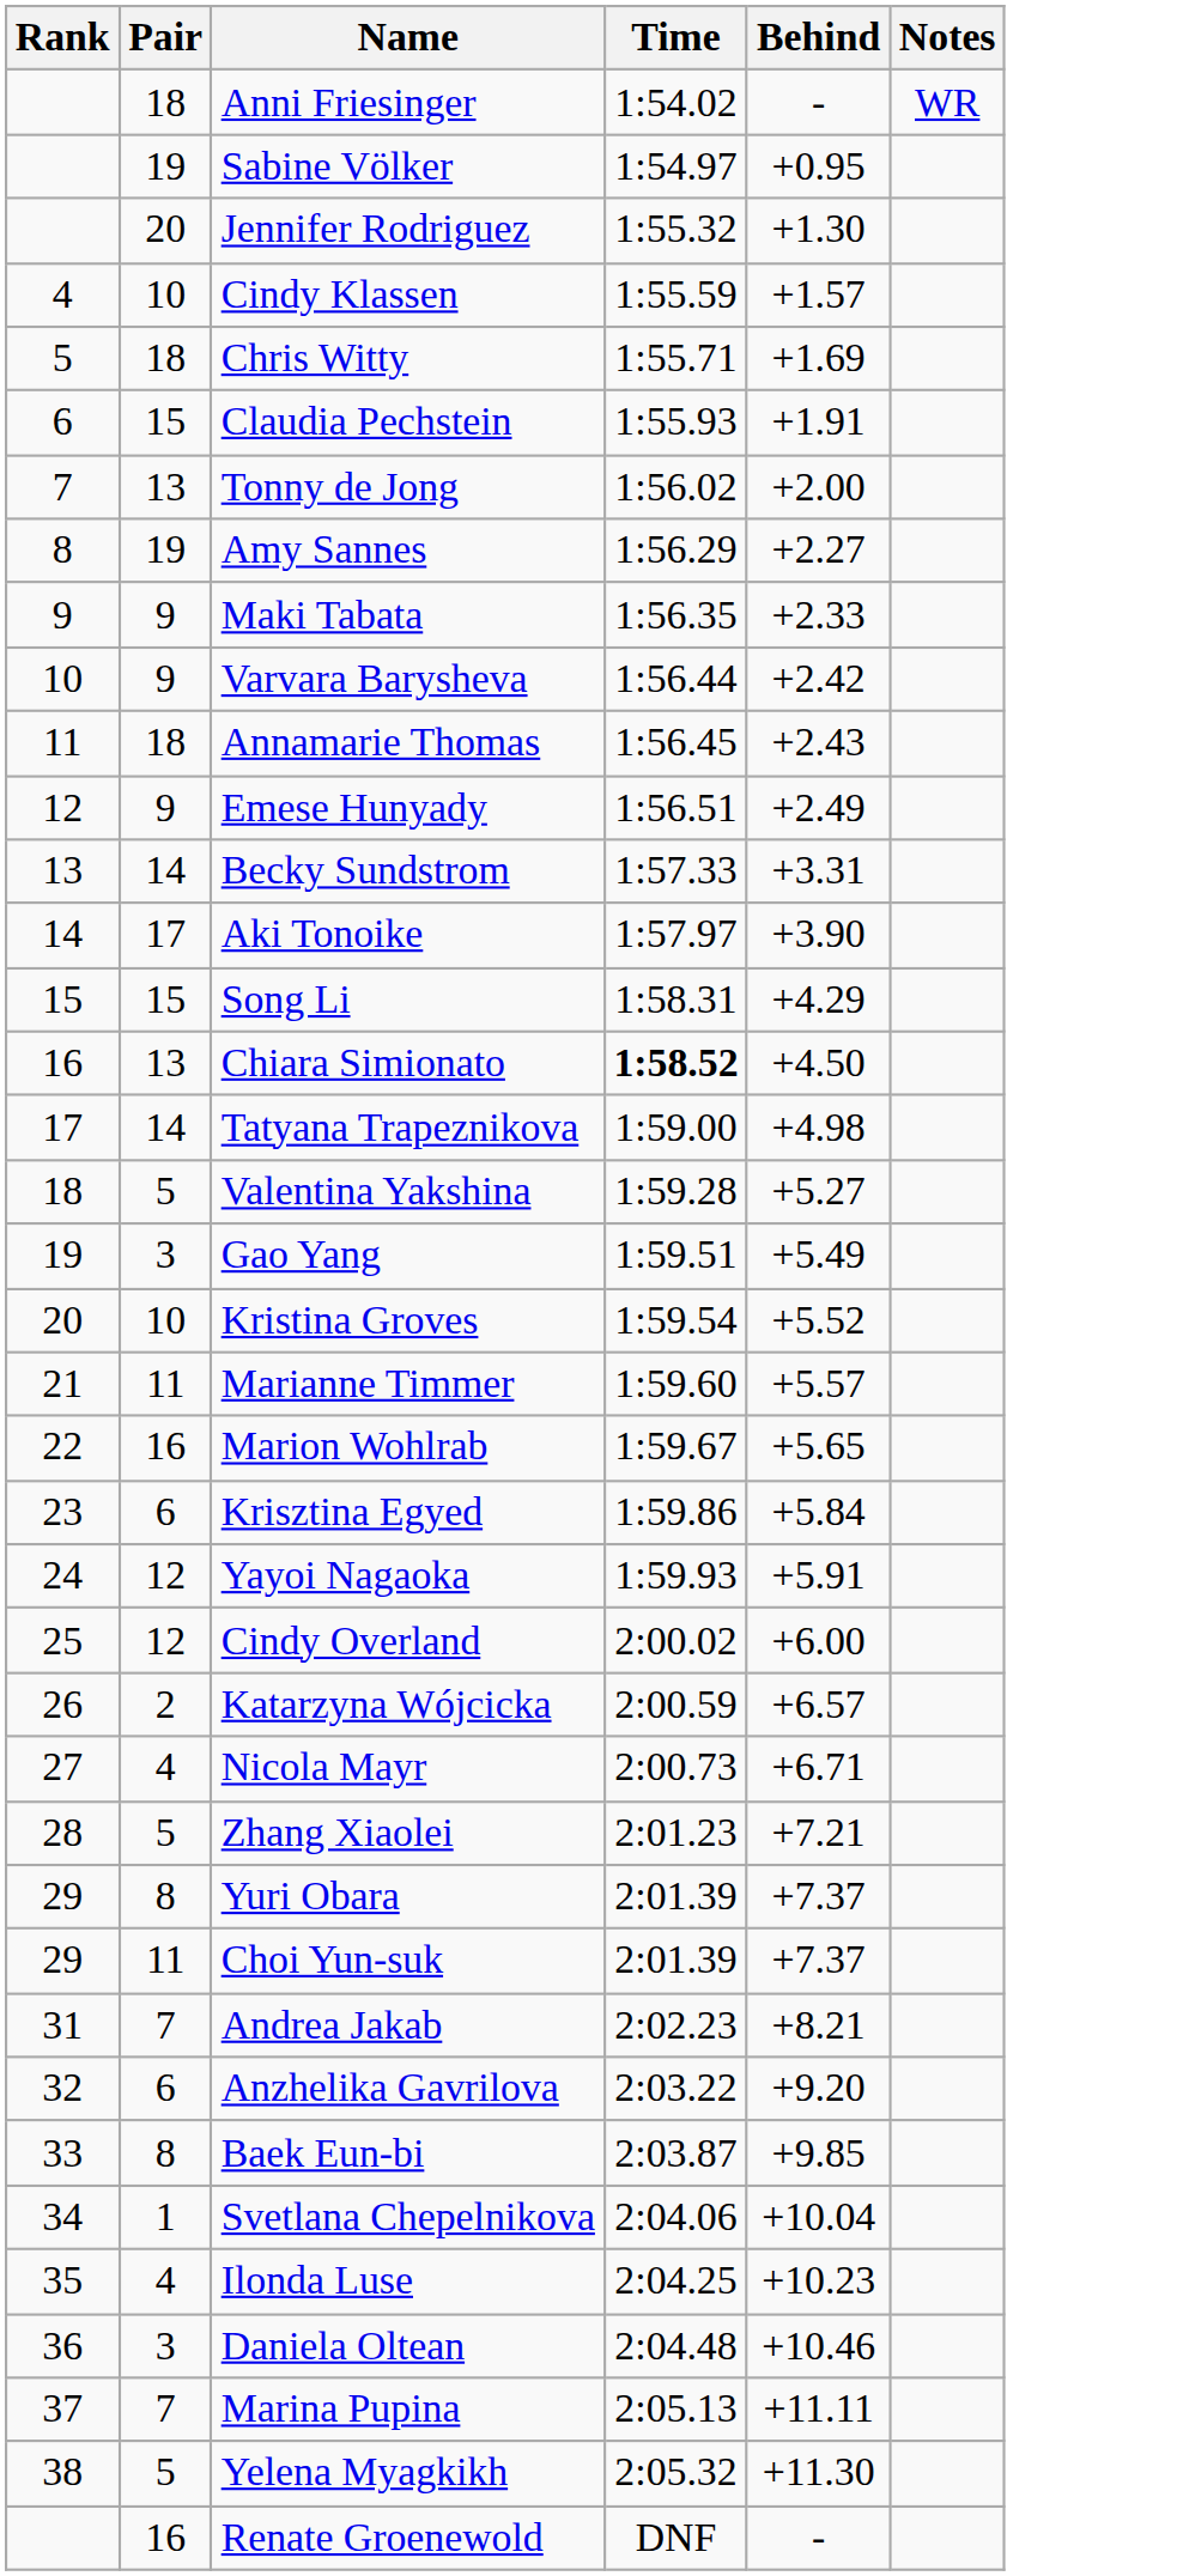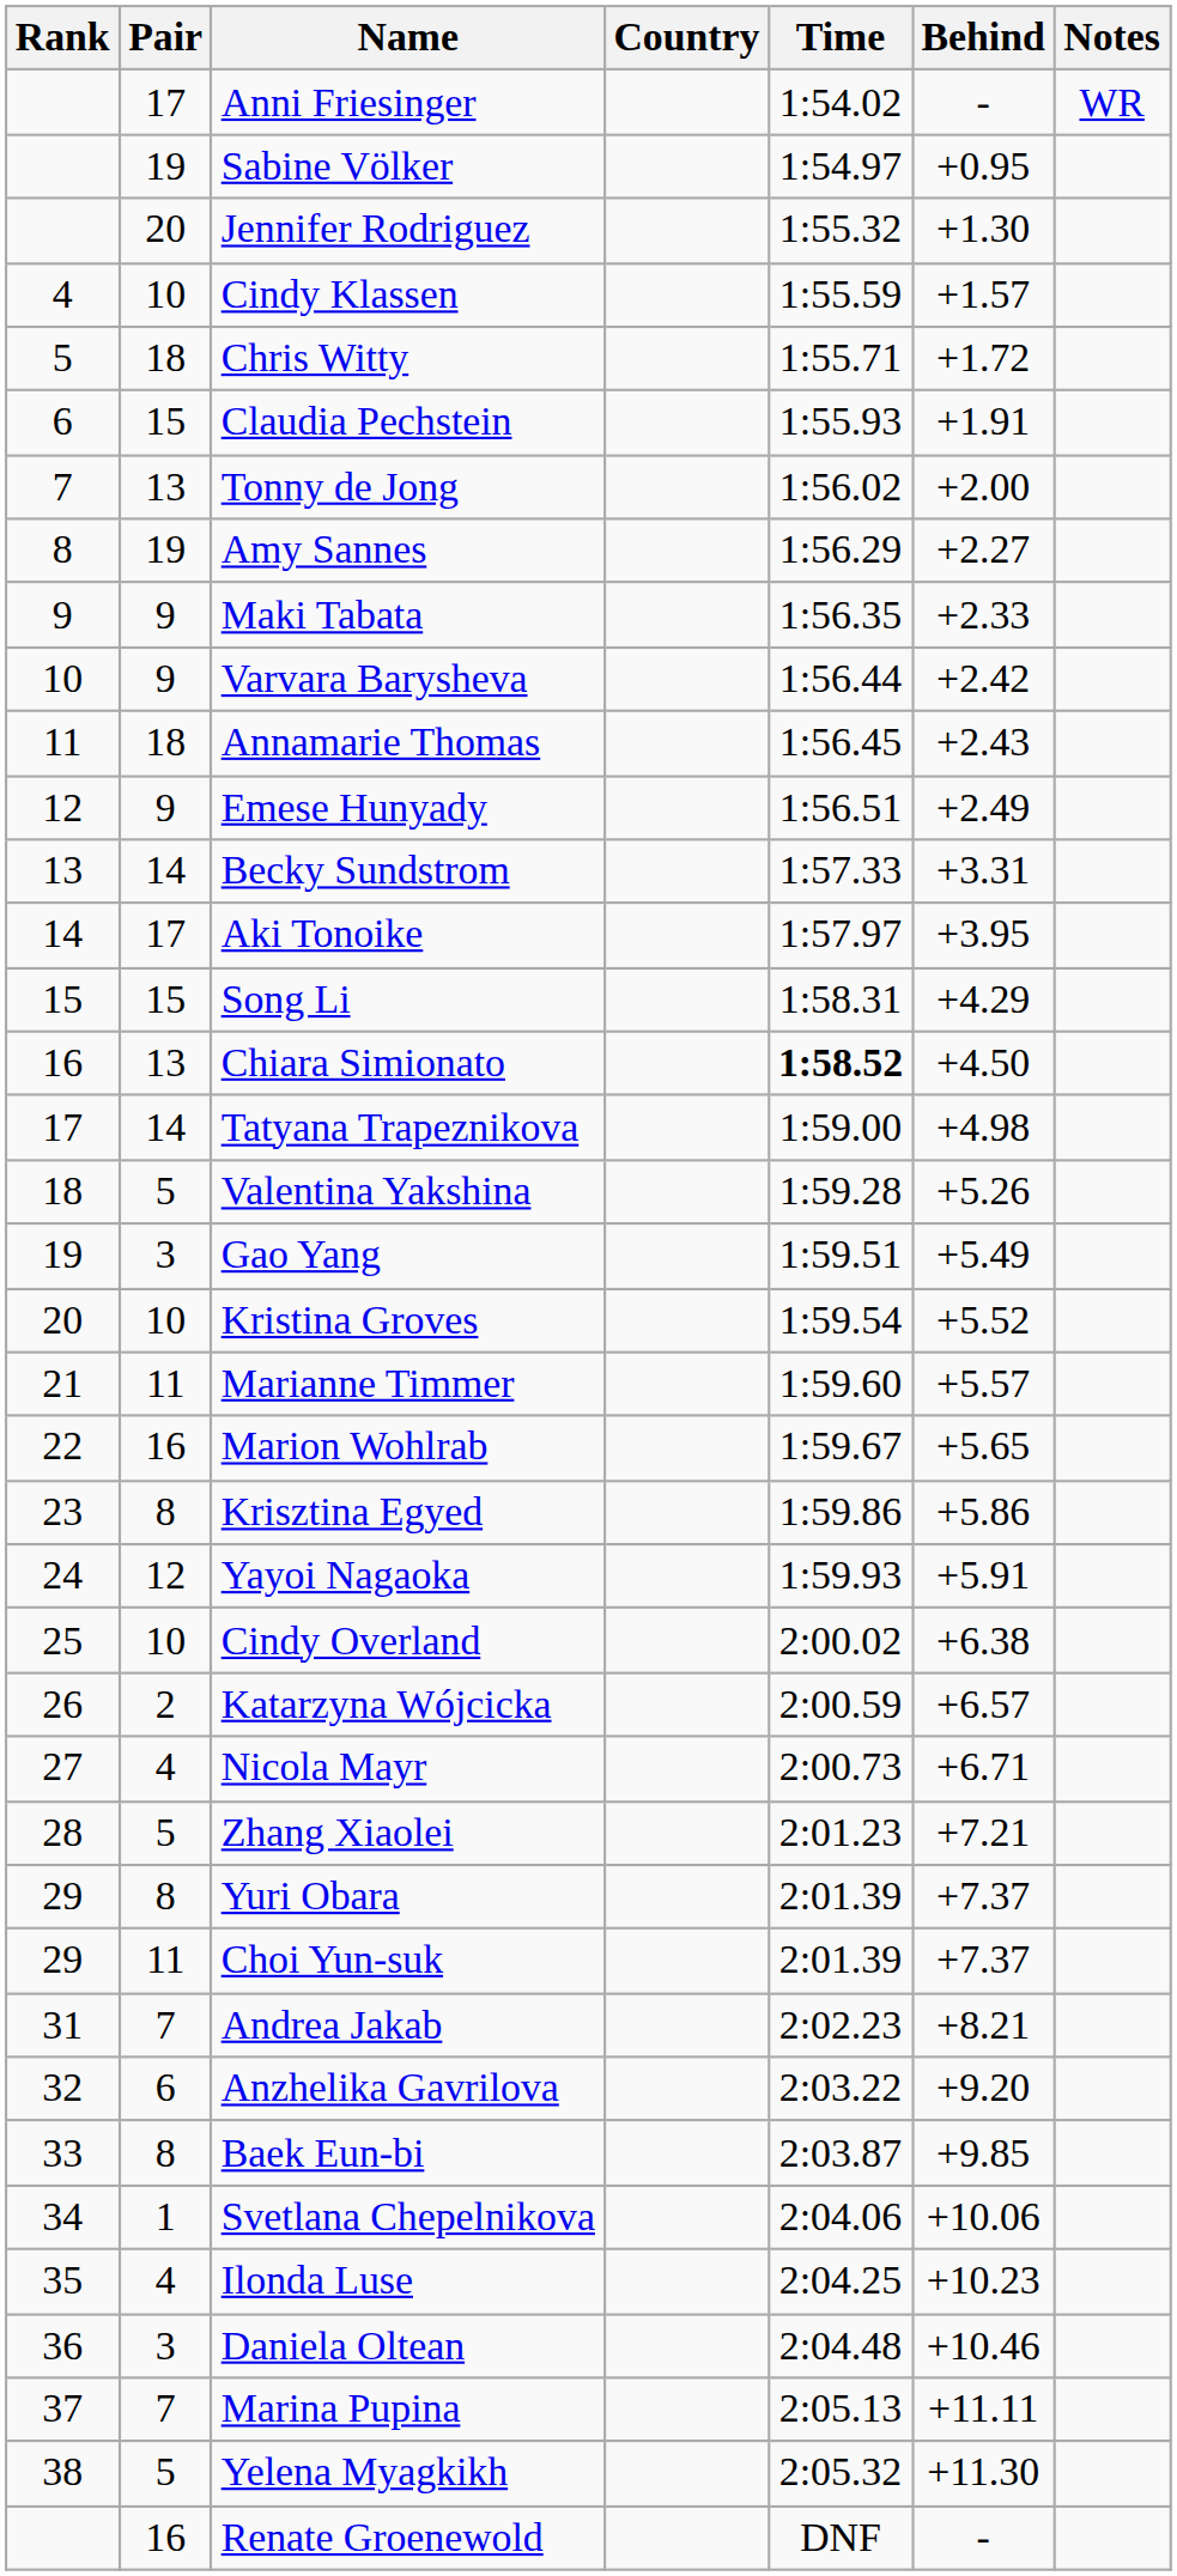 <table class="wikitable sortable" style="text-align:center">
 <tr>
 <th>Rank</th>
 <th>Pair</th>
 <th>Name</th>
+<th>Country</th>
 <th>Time</th>
 <th>Behind</th>
 <th>Notes</th>
 </tr>
 <tr>
 <td></td>
-<td>18</td>
+<td>17</td>
 <td align="left"><a href='#'>Anni Friesinger</a></td>
+<td align="left"></td>
 <td>1:54.02</td>
 <td>-</td>
 <td><a href='#'>WR</a></td>
 </tr>
 <tr>
 <td></td>
 <td>19</td>
 <td align="left"><a href='#'>Sabine Völker</a></td>
+<td align="left"></td>
 <td>1:54.97</td>
 <td>+0.95</td>
 <td></td>
 </tr>
 <tr>
 <td></td>
 <td>20</td>
 <td align="left"><a href='#'>Jennifer Rodriguez</a></td>
+<td align="left"></td>
 <td>1:55.32</td>
 <td>+1.30</td>
 <td></td>
 </tr>
 <tr>
 <td>4</td>
 <td>10</td>
 <td align="left"><a href='#'>Cindy Klassen</a></td>
+<td align="left"></td>
 <td>1:55.59</td>
 <td>+1.57</td>
 <td></td>
 </tr>
 <tr>
 <td>5</td>
 <td>18</td>
 <td align="left"><a href='#'>Chris Witty</a></td>
+<td align="left"></td>
 <td>1:55.71</td>
-<td>+1.69</td>
+<td>+1.72</td>
 <td></td>
 </tr>
 <tr>
 <td>6</td>
 <td>15</td>
 <td align="left"><a href='#'>Claudia Pechstein</a></td>
+<td align="left"></td>
 <td>1:55.93</td>
 <td>+1.91</td>
 <td></td>
 </tr>
 <tr>
 <td>7</td>
 <td>13</td>
 <td align="left"><a href='#'>Tonny de Jong</a></td>
+<td align="left"></td>
 <td>1:56.02</td>
 <td>+2.00</td>
 <td></td>
 </tr>
 <tr>
 <td>8</td>
 <td>19</td>
 <td align="left"><a href='#'>Amy Sannes</a></td>
+<td align="left"></td>
 <td>1:56.29</td>
 <td>+2.27</td>
 <td></td>
 </tr>
 <tr>
 <td>9</td>
 <td>9</td>
 <td align="left"><a href='#'>Maki Tabata</a></td>
+<td align="left"></td>
 <td>1:56.35</td>
 <td>+2.33</td>
 <td></td>
 </tr>
 <tr>
 <td>10</td>
 <td>9</td>
 <td align="left"><a href='#'>Varvara Barysheva</a></td>
+<td align="left"></td>
 <td>1:56.44</td>
 <td>+2.42</td>
 <td></td>
 </tr>
 <tr>
 <td>11</td>
 <td>18</td>
 <td align="left"><a href='#'>Annamarie Thomas</a></td>
+<td align="left"></td>
 <td>1:56.45</td>
 <td>+2.43</td>
 <td></td>
 </tr>
 <tr>
 <td>12</td>
 <td>9</td>
 <td align="left"><a href='#'>Emese Hunyady</a></td>
+<td align="left"></td>
 <td>1:56.51</td>
 <td>+2.49</td>
 <td></td>
 </tr>
 <tr>
 <td>13</td>
 <td>14</td>
 <td align="left"><a href='#'>Becky Sundstrom</a></td>
+<td align="left"></td>
 <td>1:57.33</td>
 <td>+3.31</td>
 <td></td>
 </tr>
 <tr>
 <td>14</td>
 <td>17</td>
 <td align="left"><a href='#'>Aki Tonoike</a></td>
+<td align="left"></td>
 <td>1:57.97</td>
-<td>+3.90</td>
+<td>+3.95</td>
 <td></td>
 </tr>
 <tr>
 <td>15</td>
 <td>15</td>
 <td align="left"><a href='#'>Song Li</a></td>
+<td align="left"></td>
 <td>1:58.31</td>
 <td>+4.29</td>
 <td></td>
 </tr>
 <tr>
 <td>16</td>
 <td>13</td>
 <td align="left"><a href='#'>Chiara Simionato</a></td>
+<td align="left"></td>
 <td><strong>1:58.52</strong></td>
 <td>+4.50</td>
 <td></td>
 </tr>
 <tr>
 <td>17</td>
 <td>14</td>
 <td align="left"><a href='#'>Tatyana Trapeznikova</a></td>
+<td align="left"></td>
 <td>1:59.00</td>
 <td>+4.98</td>
 <td></td>
 </tr>
 <tr>
 <td>18</td>
 <td>5</td>
 <td align="left"><a href='#'>Valentina Yakshina</a></td>
+<td align="left"></td>
 <td>1:59.28</td>
-<td>+5.27</td>
+<td>+5.26</td>
 <td></td>
 </tr>
 <tr>
 <td>19</td>
 <td>3</td>
 <td align="left"><a href='#'>Gao Yang</a></td>
+<td align="left"></td>
 <td>1:59.51</td>
 <td>+5.49</td>
 <td></td>
 </tr>
 <tr>
 <td>20</td>
 <td>10</td>
 <td align="left"><a href='#'>Kristina Groves</a></td>
+<td align="left"></td>
 <td>1:59.54</td>
 <td>+5.52</td>
 <td></td>
 </tr>
 <tr>
 <td>21</td>
 <td>11</td>
 <td align="left"><a href='#'>Marianne Timmer</a></td>
+<td align="left"></td>
 <td>1:59.60</td>
 <td>+5.57</td>
 <td></td>
 </tr>
 <tr>
 <td>22</td>
 <td>16</td>
 <td align="left"><a href='#'>Marion Wohlrab</a></td>
+<td align="left"></td>
 <td>1:59.67</td>
 <td>+5.65</td>
 <td></td>
 </tr>
 <tr>
 <td>23</td>
-<td>6</td>
+<td>8</td>
 <td align="left"><a href='#'>Krisztina Egyed</a></td>
+<td align="left"></td>
 <td>1:59.86</td>
-<td>+5.84</td>
+<td>+5.86</td>
 <td></td>
 </tr>
 <tr>
 <td>24</td>
 <td>12</td>
 <td align="left"><a href='#'>Yayoi Nagaoka</a></td>
+<td align="left"></td>
 <td>1:59.93</td>
 <td>+5.91</td>
 <td></td>
 </tr>
 <tr>
 <td>25</td>
-<td>12</td>
+<td>10</td>
 <td align="left"><a href='#'>Cindy Overland</a></td>
+<td align="left"></td>
 <td>2:00.02</td>
-<td>+6.00</td>
+<td>+6.38</td>
 <td></td>
 </tr>
 <tr>
 <td>26</td>
 <td>2</td>
 <td align="left"><a href='#'>Katarzyna Wójcicka</a></td>
+<td align="left"></td>
 <td>2:00.59</td>
 <td>+6.57</td>
 <td></td>
 </tr>
 <tr>
 <td>27</td>
 <td>4</td>
 <td align="left"><a href='#'>Nicola Mayr</a></td>
+<td align="left"></td>
 <td>2:00.73</td>
 <td>+6.71</td>
 <td></td>
 </tr>
 <tr>
 <td>28</td>
 <td>5</td>
 <td align="left"><a href='#'>Zhang Xiaolei</a></td>
+<td align="left"></td>
 <td>2:01.23</td>
 <td>+7.21</td>
 <td></td>
 </tr>
 <tr>
 <td>29</td>
 <td>8</td>
 <td align="left"><a href='#'>Yuri Obara</a></td>
+<td align="left"></td>
 <td>2:01.39</td>
 <td>+7.37</td>
 <td></td>
 </tr>
 <tr>
 <td>29</td>
 <td>11</td>
 <td align="left"><a href='#'>Choi Yun-suk</a></td>
+<td align="left"></td>
 <td>2:01.39</td>
 <td>+7.37</td>
 <td></td>
 </tr>
 <tr>
 <td>31</td>
 <td>7</td>
 <td align="left"><a href='#'>Andrea Jakab</a></td>
+<td align="left"></td>
 <td>2:02.23</td>
 <td>+8.21</td>
 <td></td>
 </tr>
 <tr>
 <td>32</td>
 <td>6</td>
 <td align="left"><a href='#'>Anzhelika Gavrilova</a></td>
+<td align="left"></td>
 <td>2:03.22</td>
 <td>+9.20</td>
 <td></td>
 </tr>
 <tr>
 <td>33</td>
 <td>8</td>
 <td align="left"><a href='#'>Baek Eun-bi</a></td>
+<td align="left"></td>
 <td>2:03.87</td>
 <td>+9.85</td>
 <td></td>
 </tr>
 <tr>
 <td>34</td>
 <td>1</td>
 <td align="left"><a href='#'>Svetlana Chepelnikova</a></td>
+<td align="left"></td>
 <td>2:04.06</td>
-<td>+10.04</td>
+<td>+10.06</td>
 <td></td>
 </tr>
 <tr>
 <td>35</td>
 <td>4</td>
 <td align="left"><a href='#'>Ilonda Luse</a></td>
+<td align="left"></td>
 <td>2:04.25</td>
 <td>+10.23</td>
 <td></td>
 </tr>
 <tr>
 <td>36</td>
 <td>3</td>
 <td align="left"><a href='#'>Daniela Oltean</a></td>
+<td align="left"></td>
 <td>2:04.48</td>
 <td>+10.46</td>
 <td></td>
 </tr>
 <tr>
 <td>37</td>
 <td>7</td>
 <td align="left"><a href='#'>Marina Pupina</a></td>
+<td align="left"></td>
 <td>2:05.13</td>
 <td>+11.11</td>
 <td></td>
 </tr>
 <tr>
 <td>38</td>
 <td>5</td>
 <td align="left"><a href='#'>Yelena Myagkikh</a></td>
+<td align="left"></td>
 <td>2:05.32</td>
 <td>+11.30</td>
 <td></td>
 </tr>
 <tr>
 <td></td>
 <td>16</td>
 <td align="left"><a href='#'>Renate Groenewold</a></td>
+<td align="left"></td>
 <td>DNF</td>
 <td>-</td>
 <td></td>
 </tr>
 </table>
